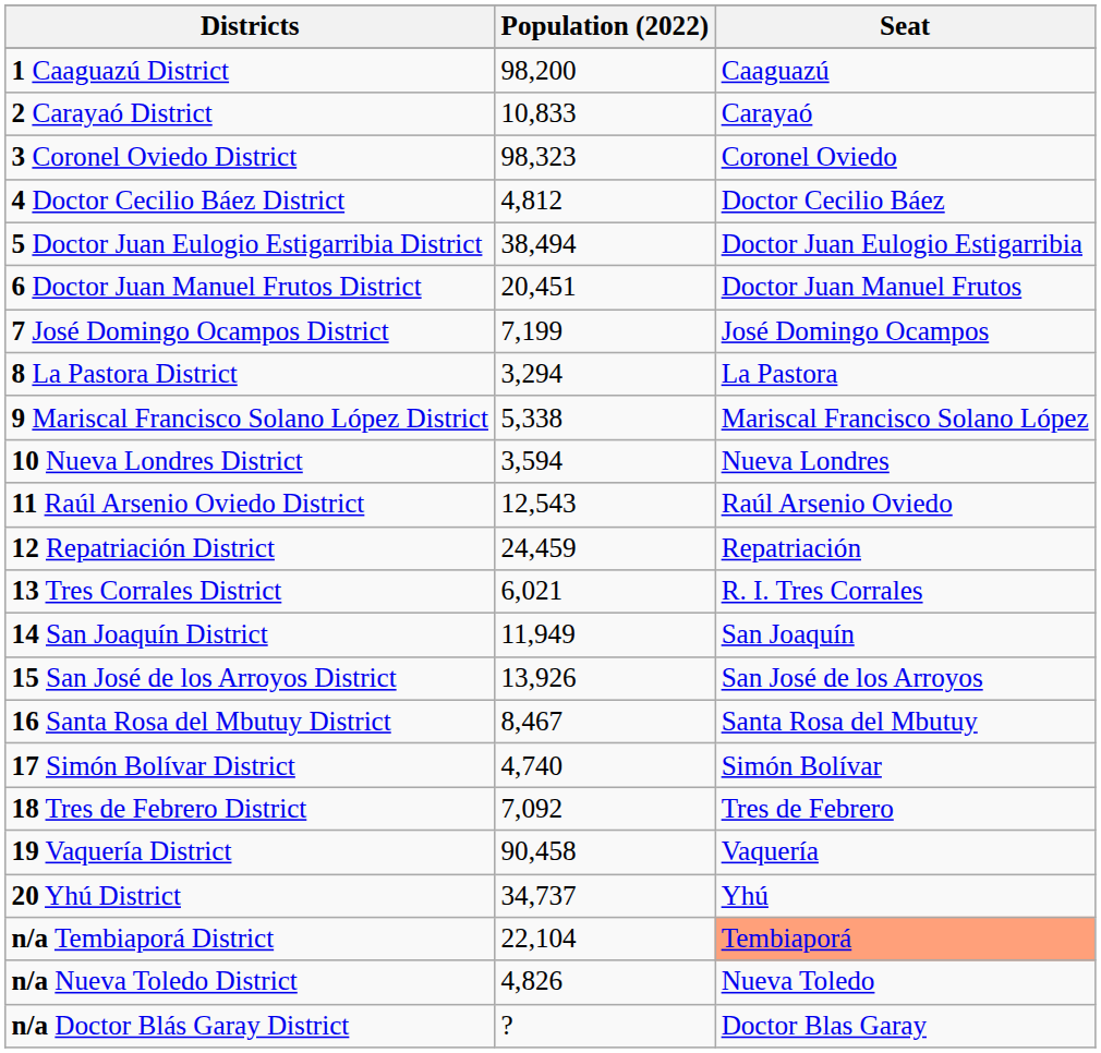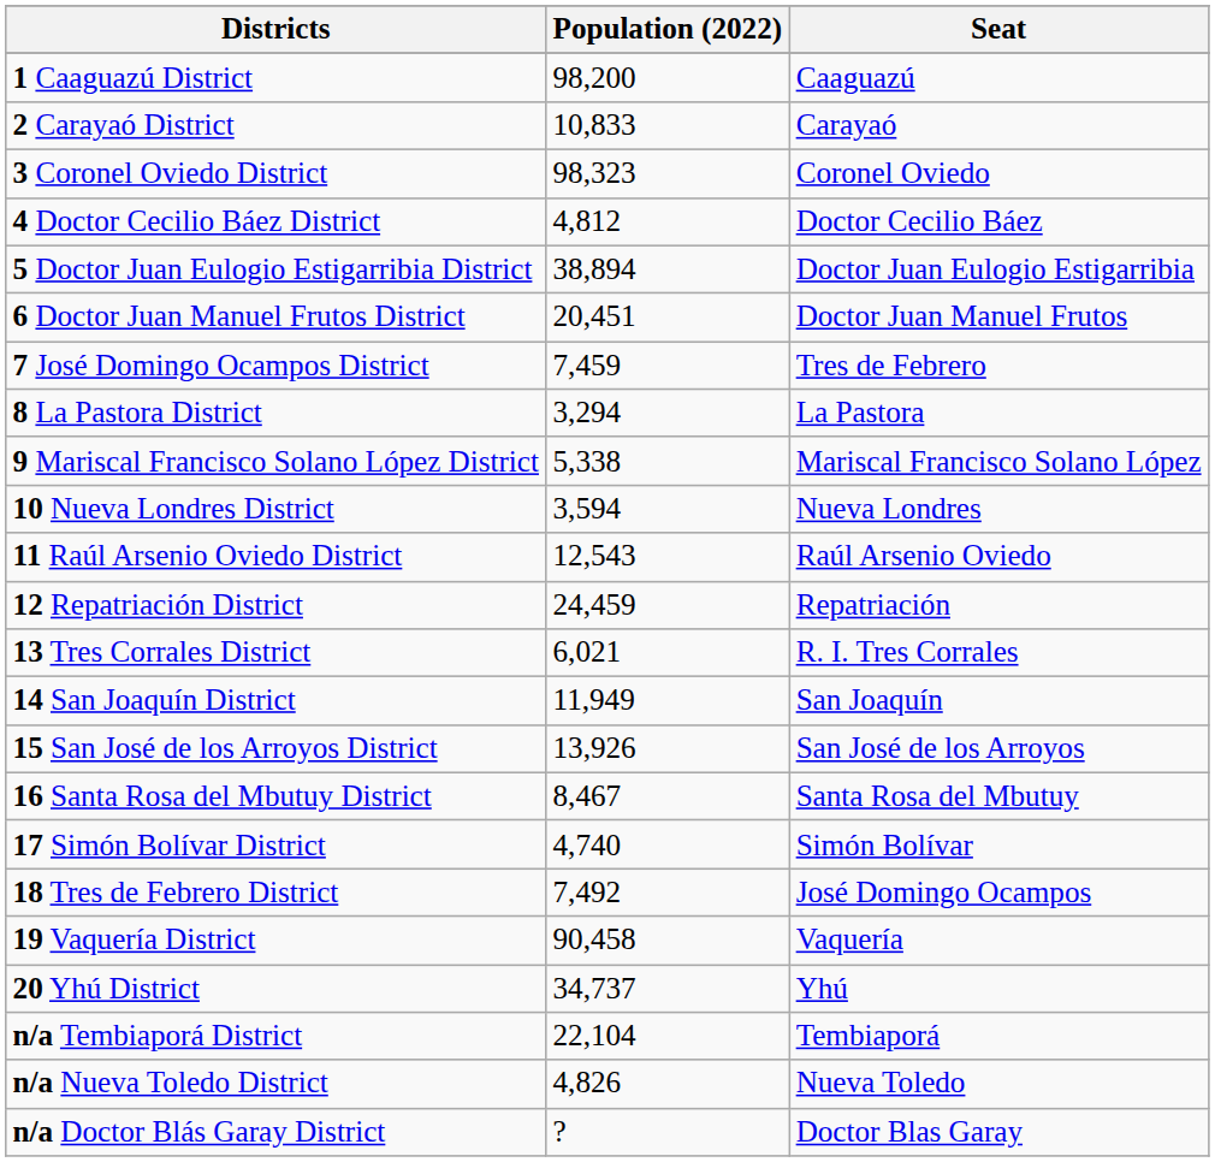 <table class="wikitable sortable">
 <tr bgcolor=gray>
 </tr>
 <tr>
 <th>Districts</th>
 <th>Population (2022)</th>
 <th>Seat</th>
 </tr>
 <tr>
 </tr>
 <tr>
 <td><strong>1</strong> <a href='#'>Caaguazú District</a></td>
 <td>98,200</td>
 <td><a href='#'>Caaguazú</a></td>
 </tr>
 <tr>
 <td><strong>2</strong> <a href='#'>Carayaó District</a></td>
 <td>10,833</td>
 <td><a href='#'>Carayaó</a></td>
 </tr>
 <tr>
 <td><strong>3</strong> <a href='#'>Coronel Oviedo District</a></td>
 <td>98,323</td>
 <td><a href='#'>Coronel Oviedo</a></td>
 </tr>
 <tr>
 <td><strong>4</strong> <a href='#'>Doctor Cecilio Báez District</a></td>
 <td>4,812</td>
 <td><a href='#'>Doctor Cecilio Báez</a></td>
 </tr>
 <tr>
 <td><strong>5</strong> <a href='#'>Doctor Juan Eulogio Estigarribia District</a></td>
-<td>38,494</td>
+<td>38,894</td>
 <td><a href='#'>Doctor Juan Eulogio Estigarribia</a></td>
 </tr>
 <tr>
 <td><strong>6</strong> <a href='#'>Doctor Juan Manuel Frutos District</a></td>
 <td>20,451</td>
 <td><a href='#'>Doctor Juan Manuel Frutos</a></td>
 </tr>
 <tr>
 <td><strong>7</strong> <a href='#'>José Domingo Ocampos District</a></td>
-<td>7,199</td>
-<td><a href='#'>José Domingo Ocampos</a></td>
+<td>7,459</td>
+<td><a href='#'>Tres de Febrero</a></td>
 </tr>
 <tr>
 <td><strong>8</strong> <a href='#'>La Pastora District</a></td>
 <td>3,294</td>
 <td><a href='#'>La Pastora</a></td>
 </tr>
 <tr>
 <td><strong>9</strong> <a href='#'>Mariscal Francisco Solano López District</a></td>
 <td>5,338</td>
 <td><a href='#'>Mariscal Francisco Solano López</a></td>
 </tr>
 <tr>
 <td><strong>10</strong> <a href='#'>Nueva Londres District</a></td>
 <td>3,594</td>
 <td><a href='#'>Nueva Londres</a></td>
 </tr>
 <tr>
 <td><strong>11</strong> <a href='#'>Raúl Arsenio Oviedo District</a></td>
 <td>12,543</td>
 <td><a href='#'>Raúl Arsenio Oviedo</a></td>
 </tr>
 <tr>
 <td><strong>12</strong> <a href='#'>Repatriación District</a></td>
 <td>24,459</td>
 <td><a href='#'>Repatriación</a></td>
 </tr>
 <tr>
 <td><strong>13</strong> <a href='#'>Tres Corrales District</a></td>
 <td>6,021</td>
 <td><a href='#'>R. I. Tres Corrales</a></td>
 </tr>
 <tr>
 <td><strong>14</strong> <a href='#'>San Joaquín District</a></td>
 <td>11,949</td>
 <td><a href='#'>San Joaquín</a></td>
 </tr>
 <tr>
 <td><strong>15</strong> <a href='#'>San José de los Arroyos District</a></td>
 <td>13,926</td>
 <td><a href='#'>San José de los Arroyos</a></td>
 </tr>
 <tr>
 <td><strong>16</strong> <a href='#'>Santa Rosa del Mbutuy District</a></td>
 <td>8,467</td>
 <td><a href='#'>Santa Rosa del Mbutuy</a></td>
 </tr>
 <tr>
 <td><strong>17</strong> <a href='#'>Simón Bolívar District</a></td>
 <td>4,740</td>
 <td><a href='#'>Simón Bolívar</a></td>
 </tr>
 <tr>
 <td><strong>18</strong> <a href='#'>Tres de Febrero District</a></td>
-<td>7,092</td>
-<td><a href='#'>Tres de Febrero</a></td>
+<td>7,492</td>
+<td><a href='#'>José Domingo Ocampos</a></td>
 </tr>
 <tr>
 <td><strong>19</strong> <a href='#'>Vaquería District</a></td>
 <td>90,458</td>
 <td><a href='#'>Vaquería</a></td>
 </tr>
 <tr>
 <td><strong>20</strong> <a href='#'>Yhú District</a></td>
 <td>34,737</td>
 <td><a href='#'>Yhú</a></td>
 </tr>
 <tr>
 <td><strong>n/a</strong> <a href='#'>Tembiaporá District</a></td>
 <td>22,104</td>
-<td style="background: lightsalmon;"><a href='#'>Tembiaporá</a></td>
+<td><a href='#'>Tembiaporá</a></td>
 </tr>
 <tr>
 <td><strong>n/a</strong> <a href='#'>Nueva Toledo District</a></td>
 <td>4,826</td>
 <td><a href='#'>Nueva Toledo</a></td>
 </tr>
 <tr>
 <td><strong>n/a</strong> <a href='#'>Doctor Blás Garay District</a></td>
 <td>?</td>
 <td><a href='#'>Doctor Blas Garay</a></td>
 </tr>
 </table>
